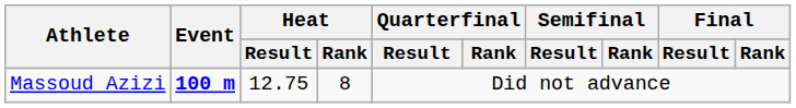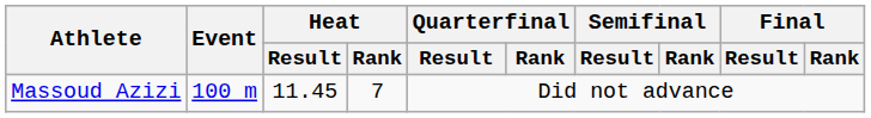 <table class=wikitable style="font-size:90%">
 <tr>
 <th rowspan="2">Athlete</th>
 <th rowspan="2">Event</th>
 <th colspan="2">Heat</th>
 <th colspan="2">Quarterfinal</th>
 <th colspan="2">Semifinal</th>
 <th colspan="2">Final</th>
 </tr>
 <tr style="font-size:95%">
 <th>Result</th>
 <th>Rank</th>
 <th>Result</th>
 <th>Rank</th>
 <th>Result</th>
 <th>Rank</th>
 <th>Result</th>
 <th>Rank</th>
 </tr>
 <tr align=center>
 <td align=left><a href='#'>Massoud Azizi</a></td>
-<td align=left><strong><a href='#'>100 m</a></strong></td>
-<td>12.75</td>
-<td>8</td>
+<td align=left><a href='#'>100 m</a></td>
+<td>11.45</td>
+<td>7</td>
 <td colspan=6>Did not advance</td>
 </tr>
 </table>
